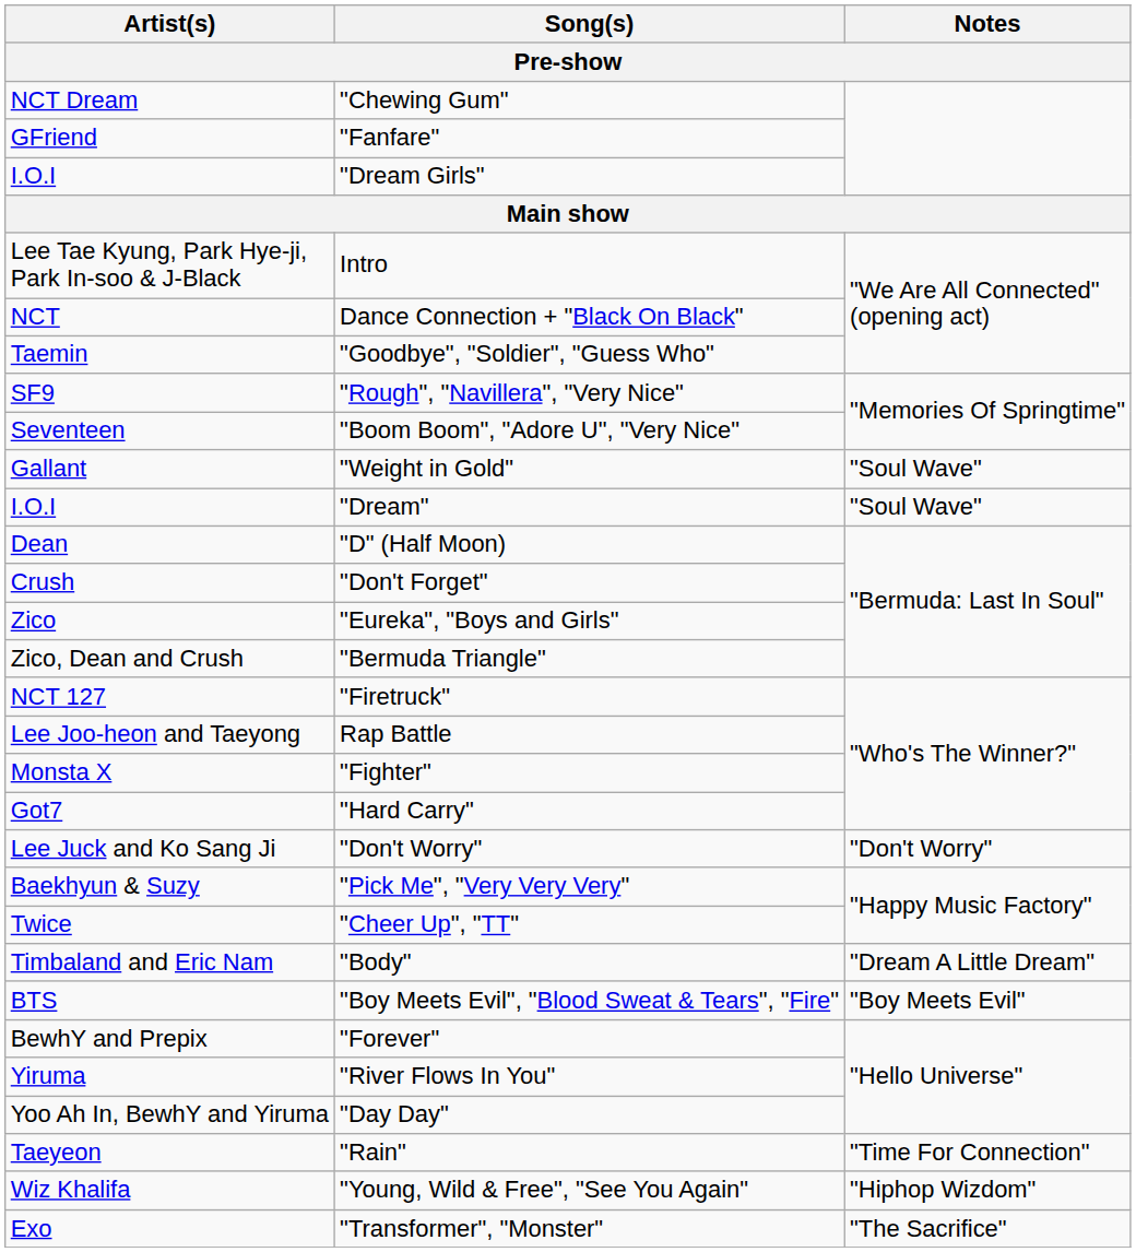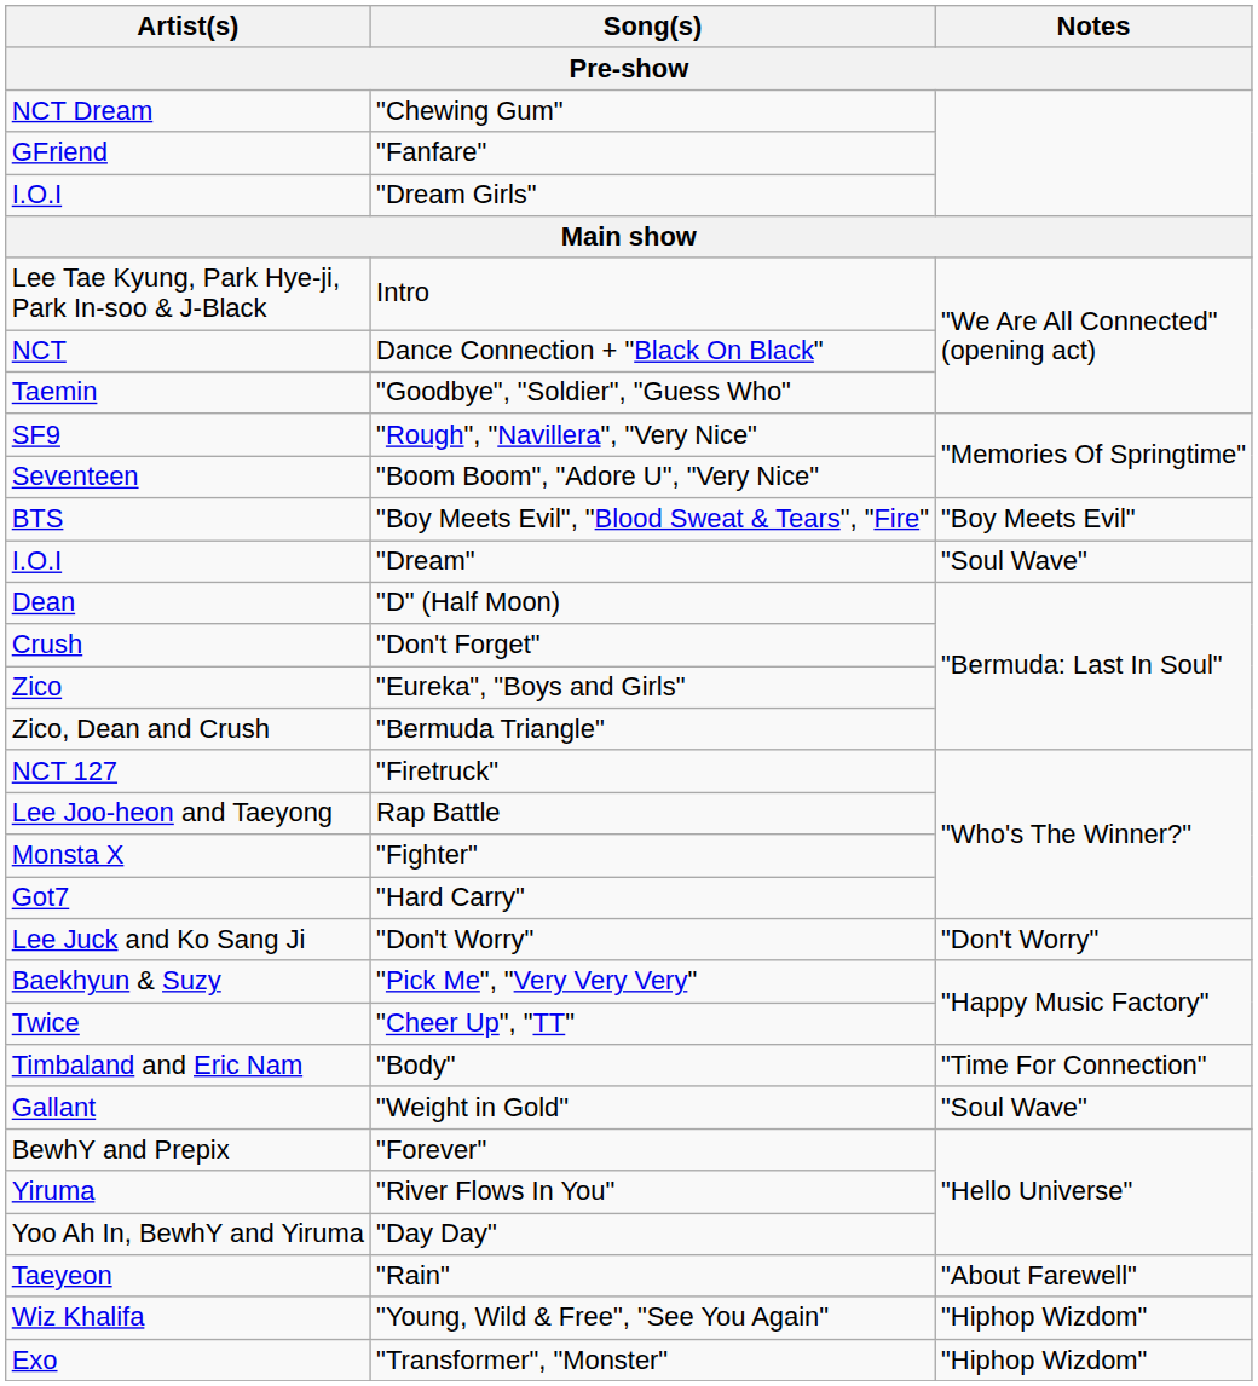 <table class="wikitable">
 <tr>
 <th>Artist(s)</th>
 <th>Song(s)</th>
 <th>Notes</th>
 </tr>
 <tr>
 <th colspan=3>Pre-show</th>
 </tr>
 <tr>
 <td><a href='#'>NCT Dream</a></td>
 <td>"Chewing Gum"</td>
 <td rowspan=3></td>
 </tr>
 <tr>
 <td><a href='#'>GFriend</a></td>
 <td>"Fanfare"</td>
 </tr>
 <tr>
 <td><a href='#'>I.O.I</a></td>
 <td>"Dream Girls"</td>
 </tr>
 <tr>
 <th colspan=3>Main show</th>
 </tr>
 <tr>
 <td>Lee Tae Kyung, Park Hye-ji, <br> Park In-soo & J-Black</td>
 <td>Intro</td>
 <td rowspan=3>"We Are All Connected" <br> (opening act)</td>
 </tr>
 <tr>
 <td><a href='#'>NCT</a></td>
 <td>Dance Connection + "<a href='#'>Black On Black</a>"</td>
 </tr>
 <tr>
 <td><a href='#'>Taemin</a></td>
 <td>"Goodbye", "Soldier", "Guess Who"</td>
 </tr>
 <tr>
 <td><a href='#'>SF9</a></td>
 <td>"<a href='#'>Rough</a>", "<a href='#'>Navillera</a>", "Very Nice"</td>
 <td rowspan="2">"Memories Of Springtime"</td>
 </tr>
 <tr>
 <td><a href='#'>Seventeen</a></td>
 <td>"Boom Boom", "Adore U", "Very Nice"</td>
 </tr>
 <tr>
-<td><a href='#'>Gallant</a></td>
-<td>"Weight in Gold"</td>
-<td>"Soul Wave"</td>
+<td><a href='#'>BTS</a></td>
+<td>"Boy Meets Evil", "<a href='#'>Blood Sweat & Tears</a>", "<a href='#'>Fire</a>"</td>
+<td>"Boy Meets Evil"</td>
 </tr>
 <tr>
 <td><a href='#'>I.O.I</a></td>
 <td>"Dream"</td>
 <td>"Soul Wave"</td>
 </tr>
 <tr>
 <td><a href='#'>Dean</a></td>
 <td>"D" (Half Moon)</td>
 <td rowspan=4>"Bermuda: Last In Soul"</td>
 </tr>
 <tr>
 <td><a href='#'>Crush</a></td>
 <td>"Don't Forget"</td>
 </tr>
 <tr>
 <td><a href='#'>Zico</a></td>
 <td>"Eureka", "Boys and Girls"</td>
 </tr>
 <tr>
 <td>Zico, Dean and Crush</td>
 <td>"Bermuda Triangle"</td>
 </tr>
 <tr>
 <td><a href='#'>NCT 127</a></td>
 <td>"Firetruck"</td>
 <td rowspan=4>"Who's The Winner?"</td>
 </tr>
 <tr>
 <td><a href='#'>Lee Joo-heon</a> and Taeyong</td>
 <td>Rap Battle</td>
 </tr>
 <tr>
 <td><a href='#'>Monsta X</a></td>
 <td>"Fighter"</td>
 </tr>
 <tr>
 <td><a href='#'>Got7</a></td>
 <td>"Hard Carry"</td>
 </tr>
 <tr>
 <td><a href='#'>Lee Juck</a> and Ko Sang Ji</td>
 <td>"Don't Worry"</td>
 <td>"Don't Worry"</td>
 </tr>
 <tr>
 <td><a href='#'>Baekhyun</a> & <a href='#'>Suzy</a></td>
 <td>"<a href='#'>Pick Me</a>", "<a href='#'>Very Very Very</a>"</td>
 <td rowspan=2>"Happy Music Factory"</td>
 </tr>
 <tr>
 <td><a href='#'>Twice</a></td>
 <td>"<a href='#'>Cheer Up</a>", "<a href='#'>TT</a>"</td>
 </tr>
 <tr>
 <td><a href='#'>Timbaland</a> and <a href='#'>Eric Nam</a></td>
 <td>"Body"</td>
-<td>"Dream A Little Dream"</td>
+<td>"Time For Connection"</td>
 </tr>
 <tr>
-<td><a href='#'>BTS</a></td>
-<td>"Boy Meets Evil", "<a href='#'>Blood Sweat & Tears</a>", "<a href='#'>Fire</a>"</td>
-<td>"Boy Meets Evil"</td>
+<td><a href='#'>Gallant</a></td>
+<td>"Weight in Gold"</td>
+<td>"Soul Wave"</td>
 </tr>
 <tr>
 <td>BewhY and Prepix</td>
 <td>"Forever"</td>
 <td rowspan=3>"Hello Universe"</td>
 </tr>
 <tr>
 <td><a href='#'>Yiruma</a></td>
 <td>"River Flows In You"</td>
 </tr>
 <tr>
 <td>Yoo Ah In, BewhY and Yiruma</td>
 <td>"Day Day"</td>
 </tr>
 <tr>
 <td><a href='#'>Taeyeon</a></td>
 <td>"Rain"</td>
-<td>"Time For Connection"</td>
+<td>"About Farewell"</td>
 </tr>
 <tr>
 <td><a href='#'>Wiz Khalifa</a></td>
 <td>"Young, Wild & Free", "See You Again"</td>
 <td>"Hiphop Wizdom"</td>
 </tr>
 <tr>
 <td><a href='#'>Exo</a></td>
 <td>"Transformer", "Monster"</td>
-<td>"The Sacrifice"</td>
+<td>"Hiphop Wizdom"</td>
 </tr>
 </table>
